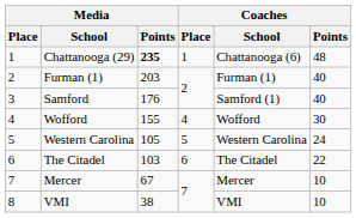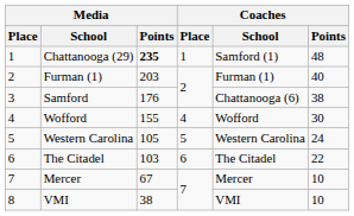 <table Class="wikitable">
 <tr align=center>
 <th colspan=3>Media</th>
 <th colspan=3>Coaches</th>
 </tr>
 <tr align=center>
 <th>Place</th>
 <th>School</th>
 <th>Points</th>
 <th>Place</th>
 <th>School</th>
 <th>Points</th>
 </tr>
 <tr>
 <td>1</td>
 <td>Chattanooga (29)</td>
 <td><strong>235</strong></td>
 <td>1</td>
-<td>Chattanooga (6)</td>
+<td>Samford (1)</td>
 <td>48</td>
 </tr>
 <tr>
 <td>2</td>
 <td>Furman (1)</td>
 <td>203</td>
 <td rowspan=2>2</td>
 <td>Furman (1)</td>
 <td>40</td>
 </tr>
 <tr>
 <td>3</td>
 <td>Samford</td>
 <td>176</td>
-<td>Samford (1)</td>
-<td>40</td>
+<td>Chattanooga (6)</td>
+<td>38</td>
 </tr>
 <tr>
 <td>4</td>
 <td>Wofford</td>
 <td>155</td>
 <td>4</td>
 <td>Wofford</td>
 <td>30</td>
 </tr>
 <tr>
 <td>5</td>
 <td>Western Carolina</td>
 <td>105</td>
 <td>5</td>
 <td>Western Carolina</td>
 <td>24</td>
 </tr>
 <tr>
 <td>6</td>
 <td>The Citadel</td>
 <td>103</td>
 <td>6</td>
 <td>The Citadel</td>
 <td>22</td>
 </tr>
 <tr>
 <td>7</td>
 <td>Mercer</td>
 <td>67</td>
 <td rowspan=2>7</td>
 <td>Mercer</td>
 <td>10</td>
 </tr>
 <tr>
 <td>8</td>
 <td>VMI</td>
 <td>38</td>
 <td>VMI</td>
 <td>10</td>
 </tr>
 </table>
